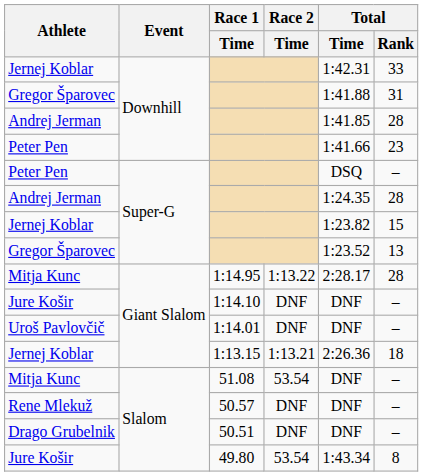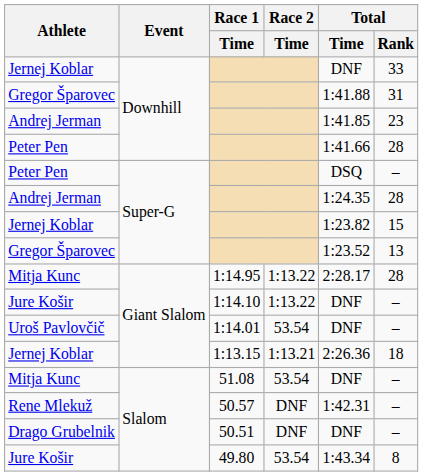 <table class="wikitable" style="font-size:90%">
 <tr>
 <th rowspan="2">Athlete</th>
 <th rowspan="2">Event</th>
 <th>Race 1</th>
 <th>Race 2</th>
 <th colspan="2">Total</th>
 </tr>
 <tr>
 <th>Time</th>
 <th>Time</th>
 <th>Time</th>
 <th>Rank</th>
 </tr>
 <tr>
 <td><a href='#'>Jernej Koblar</a></td>
 <td rowspan="4">Downhill</td>
 <td colspan="2" bgcolor="wheat"></td>
-<td align="center">1:42.31</td>
+<td align="center">DNF</td>
 <td align="center">33</td>
 </tr>
 <tr>
 <td><a href='#'>Gregor Šparovec</a></td>
 <td colspan="2" bgcolor="wheat"></td>
 <td align="center">1:41.88</td>
 <td align="center">31</td>
 </tr>
 <tr>
 <td><a href='#'>Andrej Jerman</a></td>
 <td colspan="2" bgcolor="wheat"></td>
 <td align="center">1:41.85</td>
-<td align="center">28</td>
+<td align="center">23</td>
 </tr>
 <tr>
 <td><a href='#'>Peter Pen</a></td>
 <td colspan="2" bgcolor="wheat"></td>
 <td align="center">1:41.66</td>
-<td align="center">23</td>
+<td align="center">28</td>
 </tr>
 <tr>
 <td><a href='#'>Peter Pen</a></td>
 <td rowspan="4">Super-G</td>
 <td colspan="2" bgcolor="wheat"></td>
 <td align="center">DSQ</td>
 <td align="center">–</td>
 </tr>
 <tr>
 <td><a href='#'>Andrej Jerman</a></td>
 <td colspan="2" bgcolor="wheat"></td>
 <td align="center">1:24.35</td>
 <td align="center">28</td>
 </tr>
 <tr>
 <td><a href='#'>Jernej Koblar</a></td>
 <td colspan="2" bgcolor="wheat"></td>
 <td align="center">1:23.82</td>
 <td align="center">15</td>
 </tr>
 <tr>
 <td><a href='#'>Gregor Šparovec</a></td>
 <td colspan="2" bgcolor="wheat"></td>
 <td align="center">1:23.52</td>
 <td align="center">13</td>
 </tr>
 <tr>
 <td><a href='#'>Mitja Kunc</a></td>
 <td rowspan="4">Giant Slalom</td>
 <td align="center">1:14.95</td>
 <td align="center">1:13.22</td>
 <td align="center">2:28.17</td>
 <td align="center">28</td>
 </tr>
 <tr>
 <td><a href='#'>Jure Košir</a></td>
 <td align="center">1:14.10</td>
-<td align="center">DNF</td>
+<td align="center">1:13.22</td>
 <td align="center">DNF</td>
 <td align="center">–</td>
 </tr>
 <tr>
 <td><a href='#'>Uroš Pavlovčič</a></td>
 <td align="center">1:14.01</td>
-<td align="center">DNF</td>
+<td align="center">53.54</td>
 <td align="center">DNF</td>
 <td align="center">–</td>
 </tr>
 <tr>
 <td><a href='#'>Jernej Koblar</a></td>
 <td align="center">1:13.15</td>
 <td align="center">1:13.21</td>
 <td align="center">2:26.36</td>
 <td align="center">18</td>
 </tr>
 <tr>
 <td><a href='#'>Mitja Kunc</a></td>
 <td rowspan="4">Slalom</td>
 <td align="center">51.08</td>
 <td align="center">53.54</td>
 <td align="center">DNF</td>
 <td align="center">–</td>
 </tr>
 <tr>
 <td><a href='#'>Rene Mlekuž</a></td>
 <td align="center">50.57</td>
 <td align="center">DNF</td>
-<td align="center">DNF</td>
+<td align="center">1:42.31</td>
 <td align="center">–</td>
 </tr>
 <tr>
 <td><a href='#'>Drago Grubelnik</a></td>
 <td align="center">50.51</td>
 <td align="center">DNF</td>
 <td align="center">DNF</td>
 <td align="center">–</td>
 </tr>
 <tr>
 <td><a href='#'>Jure Košir</a></td>
 <td align="center">49.80</td>
 <td align="center">53.54</td>
 <td align="center">1:43.34</td>
 <td align="center">8</td>
 </tr>
 </table>
